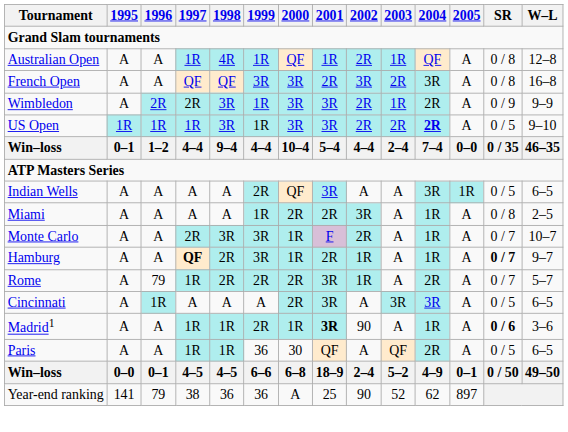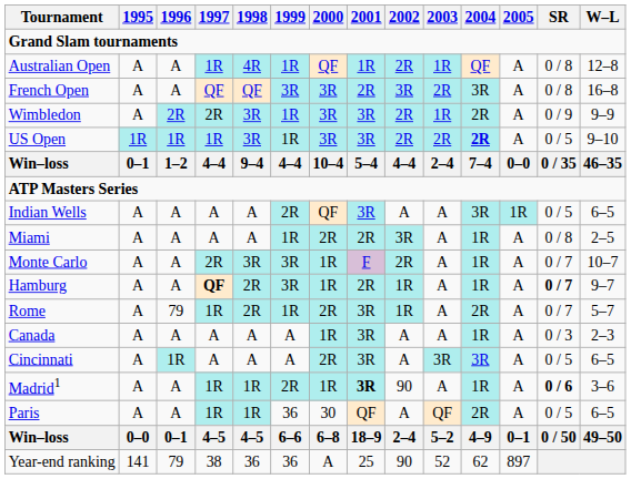 <table class=wikitable style=text-align:center>
 <tr>
 <th>Tournament</th>
 <th><a href='#'>1995</a></th>
 <th><a href='#'>1996</a></th>
 <th><a href='#'>1997</a></th>
 <th><a href='#'>1998</a></th>
 <th><a href='#'>1999</a></th>
 <th><a href='#'>2000</a></th>
 <th><a href='#'>2001</a></th>
 <th><a href='#'>2002</a></th>
 <th><a href='#'>2003</a></th>
 <th><a href='#'>2004</a></th>
 <th><a href='#'>2005</a></th>
 <th>SR</th>
 <th>W–L</th>
 </tr>
 <tr>
 <td colspan=14 align=left><strong>Grand Slam tournaments</strong></td>
 </tr>
 <tr>
 <td align=left><a href='#'>Australian Open</a></td>
 <td>A</td>
 <td>A</td>
 <td bgcolor=afeeee><a href='#'>1R</a></td>
 <td bgcolor=afeeee><a href='#'>4R</a></td>
 <td bgcolor=afeeee><a href='#'>1R</a></td>
 <td bgcolor=ffebcd><a href='#'>QF</a></td>
 <td bgcolor=afeeee><a href='#'>1R</a></td>
 <td bgcolor=afeeee><a href='#'>2R</a></td>
 <td bgcolor=afeeee><a href='#'>1R</a></td>
 <td bgcolor=ffebcd><a href='#'>QF</a></td>
 <td>A</td>
 <td>0 / 8</td>
 <td>12–8</td>
 </tr>
 <tr>
 <td align=left><a href='#'>French Open</a></td>
 <td>A</td>
 <td>A</td>
 <td bgcolor=ffebcd><a href='#'>QF</a></td>
 <td bgcolor=ffebcd><a href='#'>QF</a></td>
 <td bgcolor=afeeee><a href='#'>3R</a></td>
 <td bgcolor=afeeee><a href='#'>3R</a></td>
 <td bgcolor=afeeee><a href='#'>2R</a></td>
 <td bgcolor=afeeee><a href='#'>3R</a></td>
 <td bgcolor=afeeee><a href='#'>2R</a></td>
 <td bgcolor=afeeee>3R</td>
 <td>A</td>
 <td>0 / 8</td>
 <td>16–8</td>
 </tr>
 <tr>
 <td align=left><a href='#'>Wimbledon</a></td>
 <td>A</td>
 <td bgcolor=afeeee><a href='#'>2R</a></td>
 <td bgcolor=afeeee>2R</td>
 <td bgcolor=afeeee><a href='#'>3R</a></td>
 <td bgcolor=afeeee><a href='#'>1R</a></td>
 <td bgcolor=afeeee><a href='#'>3R</a></td>
 <td bgcolor=afeeee><a href='#'>3R</a></td>
 <td bgcolor=afeeee><a href='#'>2R</a></td>
 <td bgcolor=afeeee><a href='#'>1R</a></td>
 <td bgcolor=afeeee>2R</td>
 <td>A</td>
 <td>0 / 9</td>
 <td>9–9</td>
 </tr>
 <tr>
 <td align=left><a href='#'>US Open</a></td>
 <td bgcolor=afeeee><a href='#'>1R</a></td>
 <td bgcolor=afeeee><a href='#'>1R</a></td>
 <td bgcolor=afeeee><a href='#'>1R</a></td>
 <td bgcolor=afeeee><a href='#'>3R</a></td>
 <td bgcolor=afeeee>1R</td>
 <td bgcolor=afeeee><a href='#'>3R</a></td>
 <td bgcolor=afeeee><a href='#'>3R</a></td>
 <td bgcolor=afeeee><a href='#'>2R</a></td>
 <td bgcolor=afeeee><a href='#'>2R</a></td>
 <td bgcolor=afeeee><strong><a href='#'>2R</a></strong></td>
 <td>A</td>
 <td>0 / 5</td>
 <td>9–10</td>
 </tr>
 <tr>
 <th style=text-align:left>Win–loss</th>
 <th>0–1</th>
 <th>1–2</th>
 <th>4–4</th>
 <th>9–4</th>
 <th>4–4</th>
 <th>10–4</th>
 <th>5–4</th>
 <th>4–4</th>
 <th>2–4</th>
 <th>7–4</th>
 <th>0–0</th>
 <th>0 / 35</th>
 <th>46–35</th>
 </tr>
 <tr>
 <td colspan=14 align=left><strong>ATP Masters Series</strong></td>
 </tr>
 <tr>
 <td align=left><a href='#'>Indian Wells</a></td>
 <td>A</td>
 <td>A</td>
 <td>A</td>
 <td>A</td>
 <td bgcolor=afeeee>2R</td>
 <td bgcolor=ffebcd>QF</td>
 <td bgcolor=afeeee><a href='#'>3R</a></td>
 <td>A</td>
 <td>A</td>
 <td bgcolor=afeeee>3R</td>
 <td bgcolor=afeeee>1R</td>
 <td>0 / 5</td>
 <td>6–5</td>
 </tr>
 <tr>
 <td align=left><a href='#'>Miami</a></td>
 <td>A</td>
 <td>A</td>
 <td>A</td>
 <td>A</td>
 <td bgcolor=afeeee>1R</td>
 <td bgcolor=afeeee>2R</td>
 <td bgcolor=afeeee>2R</td>
 <td bgcolor=afeeee>3R</td>
 <td>A</td>
 <td bgcolor=afeeee>1R</td>
 <td>A</td>
 <td>0 / 8</td>
 <td>2–5</td>
 </tr>
 <tr>
 <td align=left><a href='#'>Monte Carlo</a></td>
 <td>A</td>
 <td>A</td>
 <td bgcolor=afeeee>2R</td>
 <td bgcolor=afeeee>3R</td>
 <td bgcolor=afeeee>3R</td>
 <td bgcolor=afeeee>1R</td>
 <td bgcolor=thistle><a href='#'>F</a></td>
 <td bgcolor=afeeee>2R</td>
 <td>A</td>
 <td bgcolor=afeeee>1R</td>
 <td>A</td>
 <td>0 / 7</td>
 <td>10–7</td>
 </tr>
 <tr>
 <td align=left><a href='#'>Hamburg</a></td>
 <td>A</td>
 <td>A</td>
 <td bgcolor=ffebcd><strong>QF</strong></td>
 <td bgcolor=afeeee>2R</td>
 <td bgcolor=afeeee>3R</td>
 <td bgcolor=afeeee>1R</td>
 <td bgcolor=afeeee>2R</td>
 <td bgcolor=afeeee>1R</td>
 <td>A</td>
 <td bgcolor=afeeee>1R</td>
 <td>A</td>
 <td><strong>0 / 7</strong></td>
 <td>9–7</td>
 </tr>
 <tr>
 <td align=left><a href='#'>Rome</a></td>
 <td>A</td>
 <td>79</td>
 <td bgcolor=afeeee>1R</td>
 <td bgcolor=afeeee>2R</td>
-<td bgcolor=afeeee>2R</td>
+<td bgcolor=afeeee>1R</td>
 <td bgcolor=afeeee>2R</td>
 <td bgcolor=afeeee>3R</td>
 <td bgcolor=afeeee>1R</td>
 <td>A</td>
 <td bgcolor=afeeee>2R</td>
 <td>A</td>
 <td>0 / 7</td>
 <td>5–7</td>
+</tr>
+<tr>
+<td align=left><a href='#'>Canada</a></td>
+<td>A</td>
+<td>A</td>
+<td>A</td>
+<td>A</td>
+<td>A</td>
+<td bgcolor=afeeee>1R</td>
+<td bgcolor=afeeee>3R</td>
+<td>A</td>
+<td>A</td>
+<td bgcolor=afeeee>1R</td>
+<td>A</td>
+<td>0 / 3</td>
+<td>2–3</td>
 </tr>
 <tr>
 <td align=left><a href='#'>Cincinnati</a></td>
 <td>A</td>
 <td bgcolor=afeeee>1R</td>
 <td>A</td>
 <td>A</td>
 <td>A</td>
 <td bgcolor=afeeee>2R</td>
 <td bgcolor=afeeee>3R</td>
 <td>A</td>
 <td bgcolor=afeeee>3R</td>
 <td bgcolor=afeeee><a href='#'>3R</a></td>
 <td>A</td>
 <td>0 / 5</td>
 <td>6–5</td>
 </tr>
 <tr>
 <td align=left><a href='#'>Madrid</a><sup>1</sup></td>
 <td>A</td>
 <td>A</td>
 <td bgcolor=afeeee>1R</td>
 <td bgcolor=afeeee>1R</td>
 <td bgcolor=afeeee>2R</td>
 <td bgcolor=afeeee>1R</td>
 <td bgcolor=afeeee><strong>3R</strong></td>
 <td>90</td>
 <td>A</td>
 <td bgcolor=afeeee>1R</td>
 <td>A</td>
 <td><strong>0 / 6</strong></td>
 <td>3–6</td>
 </tr>
 <tr>
 <td align=left><a href='#'>Paris</a></td>
 <td>A</td>
 <td>A</td>
 <td bgcolor=afeeee>1R</td>
 <td bgcolor=afeeee>1R</td>
 <td>36</td>
 <td>30</td>
 <td bgcolor=ffebcd>QF</td>
 <td>A</td>
 <td bgcolor=ffebcd>QF</td>
 <td bgcolor=afeeee>2R</td>
 <td>A</td>
 <td>0 / 5</td>
 <td>6–5</td>
 </tr>
 <tr>
 <th style=text-align:left>Win–loss</th>
 <th>0–0</th>
 <th>0–1</th>
 <th>4–5</th>
 <th>4–5</th>
 <th>6–6</th>
 <th>6–8</th>
 <th>18–9</th>
 <th>2–4</th>
 <th>5–2</th>
 <th>4–9</th>
 <th>0–1</th>
 <th>0 / 50</th>
 <th>49–50</th>
 </tr>
 <tr>
 <td align=left>Year-end ranking</td>
 <td>141</td>
 <td>79</td>
 <td>38</td>
 <td>36</td>
 <td>36</td>
 <td>A</td>
 <td>25</td>
 <td>90</td>
 <td>52</td>
 <td>62</td>
 <td>897</td>
 <th colspan=2></th>
 </tr>
 </table>
